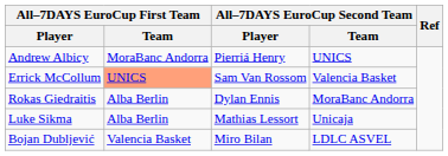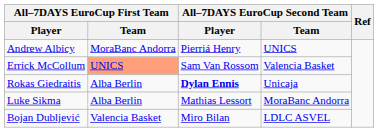 <table class="wikitable">
 <tr>
 <th colspan=2>All–7DAYS EuroCup First Team</th>
 <th colspan=2>All–7DAYS EuroCup Second Team</th>
 <th rowspan=2>Ref</th>
 </tr>
 <tr>
 <th>Player</th>
 <th>Team</th>
 <th>Player</th>
 <th>Team</th>
 </tr>
 <tr>
 <td> <a href='#'>Andrew Albicy</a></td>
 <td> <a href='#'>MoraBanc Andorra</a></td>
 <td> <a href='#'>Pierriá Henry</a></td>
 <td> <a href='#'>UNICS</a></td>
 <td rowspan=5 style="text-align:center"></td>
 </tr>
 <tr>
 <td> <a href='#'>Errick McCollum</a></td>
 <td style="background: lightsalmon;"> <a href='#'>UNICS</a></td>
 <td> <a href='#'>Sam Van Rossom</a></td>
 <td> <a href='#'>Valencia Basket</a></td>
 </tr>
 <tr>
 <td> <a href='#'>Rokas Giedraitis</a></td>
 <td> <a href='#'>Alba Berlin</a></td>
-<td> <a href='#'>Dylan Ennis</a></td>
-<td> <a href='#'>MoraBanc Andorra</a></td>
+<td><strong> <a href='#'>Dylan Ennis</a></strong></td>
+<td> <a href='#'>Unicaja</a></td>
 </tr>
 <tr>
 <td> <a href='#'>Luke Sikma</a></td>
 <td> <a href='#'>Alba Berlin</a></td>
 <td> <a href='#'>Mathias Lessort</a></td>
-<td> <a href='#'>Unicaja</a></td>
+<td> <a href='#'>MoraBanc Andorra</a></td>
 </tr>
 <tr>
 <td> <a href='#'>Bojan Dubljević</a></td>
 <td> <a href='#'>Valencia Basket</a></td>
 <td> <a href='#'>Miro Bilan</a></td>
 <td> <a href='#'>LDLC ASVEL</a></td>
 </tr>
 </table>
